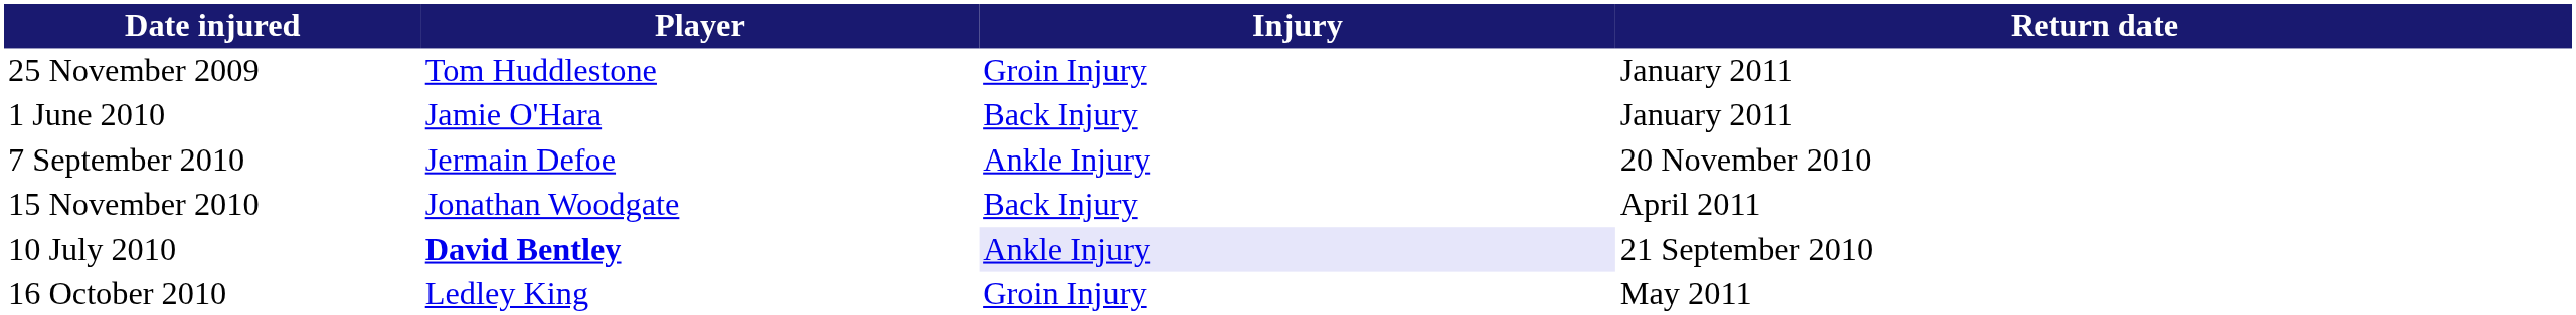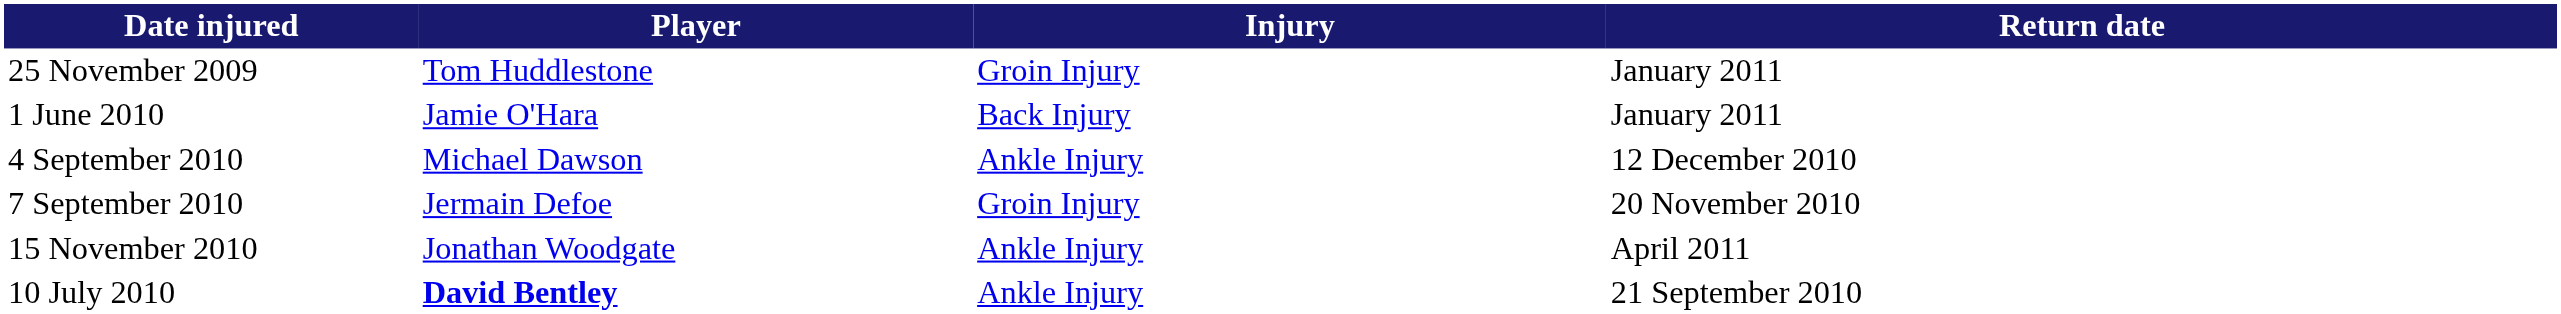 <table border="0" cellspacing="0" cellpadding="2">
 <tr style="background:#191970; color:white;">
 <th width=5%>Date injured</th>
 <th width=7%>Player</th>
 <th width=8%>Injury</th>
 <th width=12%>Return date</th>
 </tr>
 <tr>
 <td>25 November 2009</td>
 <td> <a href='#'>Tom Huddlestone</a></td>
 <td><a href='#'>Groin Injury</a></td>
 <td>January 2011</td>
 </tr>
 <tr>
 <td>1 June 2010</td>
 <td> <a href='#'>Jamie O'Hara</a></td>
 <td><a href='#'>Back Injury</a></td>
 <td>January 2011</td>
 </tr>
 <tr>
+<td>4 September 2010</td>
+<td> <a href='#'>Michael Dawson</a></td>
+<td><a href='#'>Ankle Injury</a></td>
+<td>12 December 2010</td>
+</tr>
+<tr>
 <td>7 September 2010</td>
 <td> <a href='#'>Jermain Defoe</a></td>
-<td><a href='#'>Ankle Injury</a></td>
+<td><a href='#'>Groin Injury</a></td>
 <td>20 November 2010</td>
 </tr>
 <tr>
 <td>15 November 2010</td>
 <td> <a href='#'>Jonathan Woodgate</a></td>
-<td><a href='#'>Back Injury</a></td>
+<td><a href='#'>Ankle Injury</a></td>
 <td>April 2011</td>
 </tr>
 <tr>
 <td>10 July 2010</td>
 <td><strong> <a href='#'>David Bentley</a></strong></td>
-<td style="background: lavender;"><a href='#'>Ankle Injury</a></td>
+<td><a href='#'>Ankle Injury</a></td>
 <td>21 September 2010</td>
 </tr>
-<tr>
-<td>16 October 2010</td>
-<td> <a href='#'>Ledley King</a></td>
-<td><a href='#'>Groin Injury</a></td>
-<td>May 2011</td>
-</tr>
 </table>
